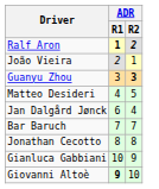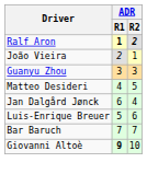 <table class="wikitable" style="font-size: 85%; text-align:center;">
 <tr>
 <th rowspan=2>Driver</th>
 <th colspan=2><a href='#'>ADR</a></th>
 </tr>
 <tr>
 <th>R1</th>
 <th>R2</th>
 </tr>
 <tr>
 <td style="text-align:left"> <a href='#'>Ralf Aron</a></td>
 <td style="background:#FFFFBF"><strong>1</strong></td>
 <td style="background:#DFDFDF"><strong><em>2</em></strong></td>
 </tr>
 <tr>
 <td style="text-align:left"> João Vieira</td>
 <td style="background:#DFDFDF"><em>2</em></td>
 <td style="background:#FFFFBF">1</td>
 </tr>
 <tr>
 <td style="text-align:left"> <a href='#'>Guanyu Zhou</a></td>
 <td style="background:#FFDF9F">3</td>
-<td style="background:#FFDF9F"><strong>3</strong></td>
+<td style="background:#FFDF9F">3</td>
 </tr>
 <tr>
 <td style="text-align:left"> Matteo Desideri</td>
 <td style="background:#DFFFDF">4</td>
 <td style="background:#DFFFDF">5</td>
 </tr>
 <tr>
 <td style="text-align:left"> Jan Dalgård Jønck</td>
 <td style="background:#DFFFDF">6</td>
 <td style="background:#DFFFDF">4</td>
 </tr>
 <tr>
+<td style="text-align:left"> Luis-Enrique Breuer</td>
+<td style="background:#DFFFDF">5</td>
+<td style="background:#DFFFDF">6</td>
+</tr>
+<tr>
 <td style="text-align:left"> Bar Baruch</td>
 <td style="background:#DFFFDF">7</td>
 <td style="background:#DFFFDF">7</td>
-</tr>
-<tr>
-<td style="text-align:left"> Jonathan Cecotto</td>
-<td style="background:#DFFFDF">8</td>
-<td style="background:#DFFFDF">8</td>
-</tr>
-<tr>
-<td style="text-align:left"> Gianluca Gabbiani</td>
-<td style="background:#DFFFDF">10</td>
-<td style="background:#DFFFDF">9</td>
 </tr>
 <tr>
 <td style="text-align:left"> Giovanni Altoè</td>
 <td style="background:#DFFFDF"><strong>9</strong></td>
 <td style="background:#DFFFDF">10</td>
 </tr>
 </table>
